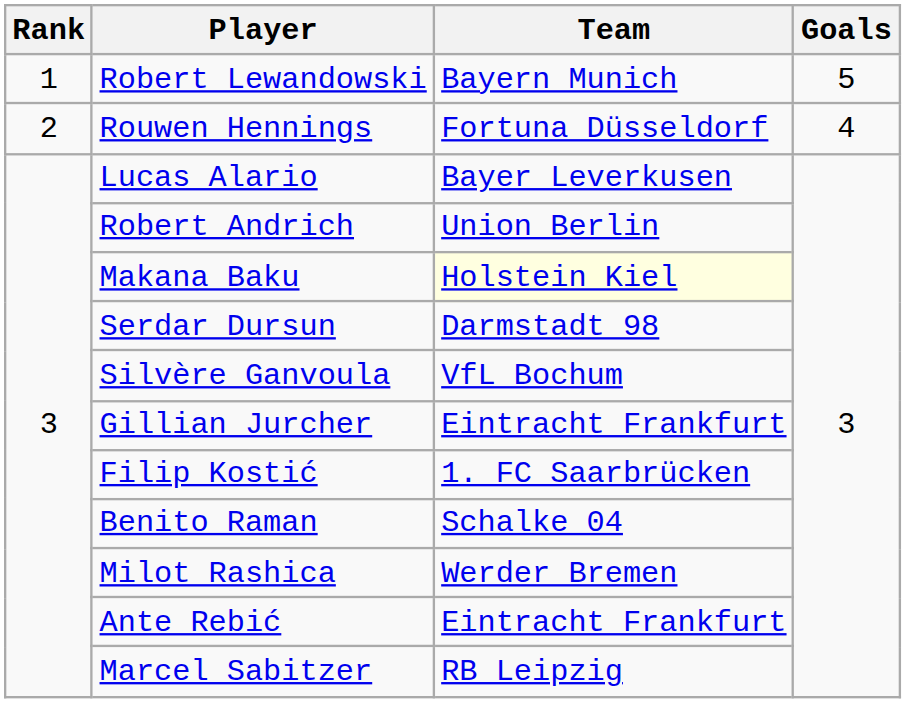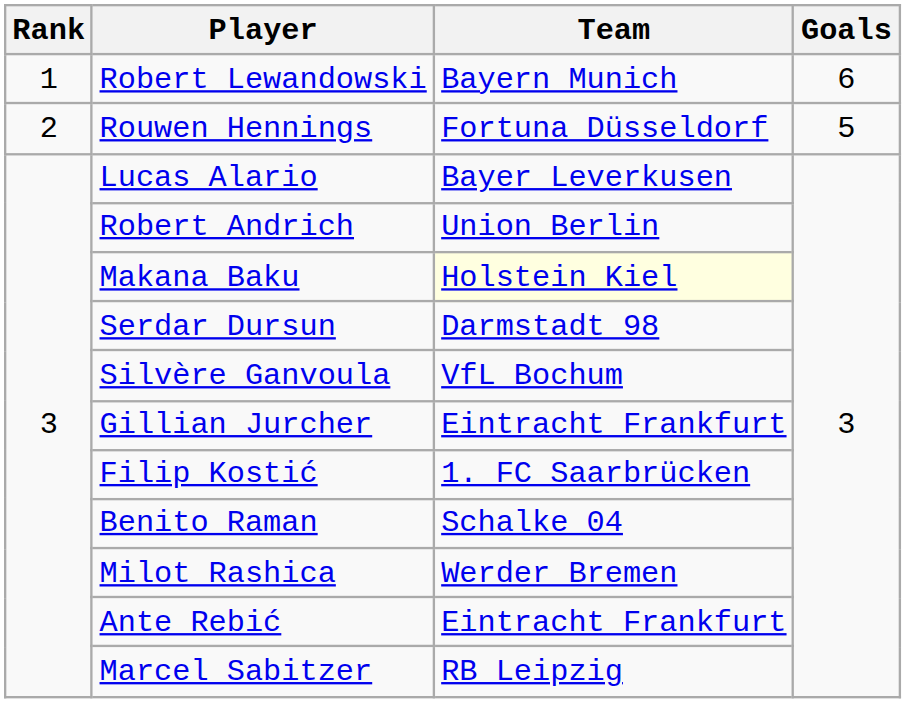 <table class="wikitable" style="text-align:center;">
 <tr>
 <th>Rank</th>
 <th>Player</th>
 <th>Team</th>
 <th>Goals</th>
 </tr>
 <tr>
 <td>1</td>
 <td style="text-align:left;"> <a href='#'>Robert Lewandowski</a></td>
 <td style="text-align:left;"><a href='#'>Bayern Munich</a></td>
-<td>5</td>
+<td>6</td>
 </tr>
 <tr>
 <td>2</td>
 <td style="text-align:left;"> <a href='#'>Rouwen Hennings</a></td>
 <td style="text-align:left;"><a href='#'>Fortuna Düsseldorf</a></td>
-<td>4</td>
+<td>5</td>
 </tr>
 <tr>
 <td rowspan="11">3</td>
 <td style="text-align:left;"> <a href='#'>Lucas Alario</a></td>
 <td style="text-align:left;"><a href='#'>Bayer Leverkusen</a></td>
 <td rowspan="11">3</td>
 </tr>
 <tr>
 <td style="text-align:left;"> <a href='#'>Robert Andrich</a></td>
 <td style="text-align:left;"><a href='#'>Union Berlin</a></td>
 </tr>
 <tr>
 <td style="text-align:left;"> <a href='#'>Makana Baku</a></td>
 <td style="background: lightyellow; text-align:left;"><a href='#'>Holstein Kiel</a></td>
 </tr>
 <tr>
 <td style="text-align:left;"> <a href='#'>Serdar Dursun</a></td>
 <td style="text-align:left;"><a href='#'>Darmstadt 98</a></td>
 </tr>
 <tr>
 <td style="text-align:left;"> <a href='#'>Silvère Ganvoula</a></td>
 <td style="text-align:left;"><a href='#'>VfL Bochum</a></td>
 </tr>
 <tr>
 <td style="text-align:left;"> <a href='#'>Gillian Jurcher</a></td>
 <td style="text-align:left;"><a href='#'>Eintracht Frankfurt</a></td>
 </tr>
 <tr>
 <td style="text-align:left;"> <a href='#'>Filip Kostić</a></td>
 <td style="text-align:left;"><a href='#'>1. FC Saarbrücken</a></td>
 </tr>
 <tr>
 <td style="text-align:left;"> <a href='#'>Benito Raman</a></td>
 <td style="text-align:left;"><a href='#'>Schalke 04</a></td>
 </tr>
 <tr>
 <td style="text-align:left;"> <a href='#'>Milot Rashica</a></td>
 <td style="text-align:left;"><a href='#'>Werder Bremen</a></td>
 </tr>
 <tr>
 <td style="text-align:left;"> <a href='#'>Ante Rebić</a></td>
 <td style="text-align:left;"><a href='#'>Eintracht Frankfurt</a></td>
 </tr>
 <tr>
 <td style="text-align:left;"> <a href='#'>Marcel Sabitzer</a></td>
 <td style="text-align:left;"><a href='#'>RB Leipzig</a></td>
 </tr>
 </table>
